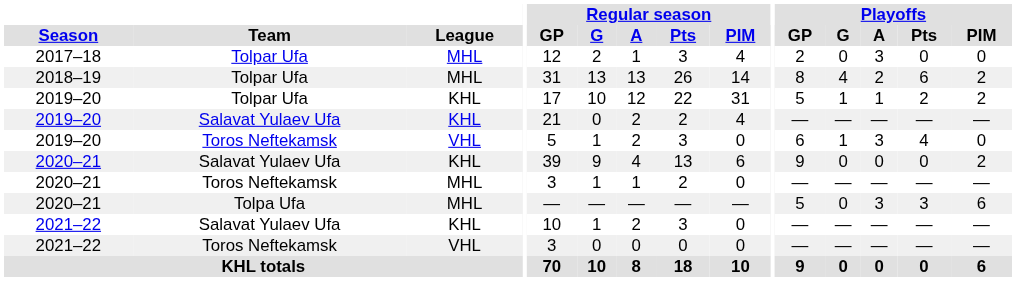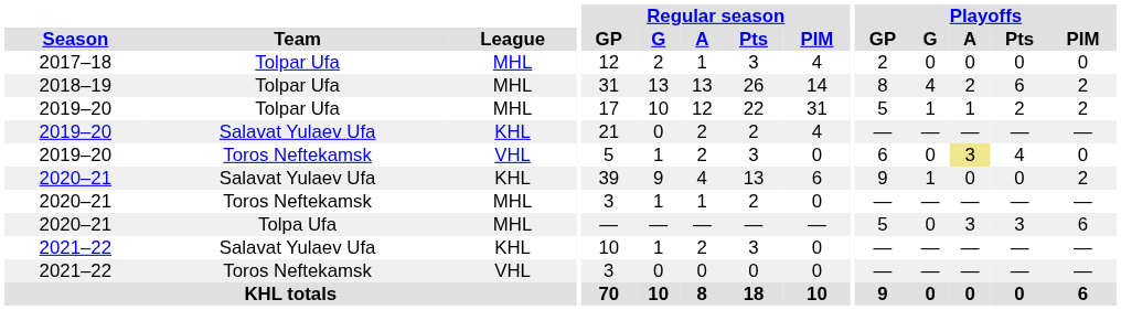 <table border="0" cellpadding="1" cellspacing="0" style="text-align:center; width:60em">
 <tr bgcolor="#e0e0e0">
 <th colspan="3" bgcolor="#ffffff"></th>
 <th rowspan="99" bgcolor="#ffffff"></th>
 <th colspan="5"><a href='#'>Regular season</a></th>
 <th rowspan="99" bgcolor="#ffffff"></th>
 <th colspan="5"><a href='#'>Playoffs</a></th>
 </tr>
 <tr bgcolor="#e0e0e0">
 <th><a href='#'>Season</a></th>
 <th>Team</th>
 <th>League</th>
 <th>GP</th>
 <th><a href='#'>G</a></th>
 <th><a href='#'>A</a></th>
 <th><a href='#'>Pts</a></th>
 <th><a href='#'>PIM</a></th>
 <th>GP</th>
 <th>G</th>
 <th>A</th>
 <th>Pts</th>
 <th>PIM</th>
 </tr>
 <tr>
 <td>2017–18</td>
 <td><a href='#'>Tolpar Ufa</a></td>
 <td><a href='#'>MHL</a></td>
 <td>12</td>
 <td>2</td>
 <td>1</td>
 <td>3</td>
 <td>4</td>
 <td>2</td>
 <td>0</td>
-<td>3</td>
+<td>0</td>
 <td>0</td>
 <td>0</td>
 </tr>
 <tr bgcolor="#f0f0f0">
 <td>2018–19</td>
 <td>Tolpar Ufa</td>
 <td>MHL</td>
 <td>31</td>
 <td>13</td>
 <td>13</td>
 <td>26</td>
 <td>14</td>
 <td>8</td>
 <td>4</td>
 <td>2</td>
 <td>6</td>
 <td>2</td>
 </tr>
 <tr>
 <td>2019–20</td>
 <td>Tolpar Ufa</td>
-<td>KHL</td>
+<td>MHL</td>
 <td>17</td>
 <td>10</td>
 <td>12</td>
 <td>22</td>
 <td>31</td>
 <td>5</td>
 <td>1</td>
 <td>1</td>
 <td>2</td>
 <td>2</td>
 </tr>
 <tr bgcolor="#f0f0f0">
 <td><a href='#'>2019–20</a></td>
 <td><a href='#'>Salavat Yulaev Ufa</a></td>
 <td><a href='#'>KHL</a></td>
 <td>21</td>
 <td>0</td>
 <td>2</td>
 <td>2</td>
 <td>4</td>
 <td>—</td>
 <td>—</td>
 <td>—</td>
 <td>—</td>
 <td>—</td>
 </tr>
 <tr>
 <td>2019–20</td>
 <td><a href='#'>Toros Neftekamsk</a></td>
 <td><a href='#'>VHL</a></td>
 <td>5</td>
 <td>1</td>
 <td>2</td>
 <td>3</td>
 <td>0</td>
 <td>6</td>
-<td>1</td>
-<td>3</td>
+<td>0</td>
+<td style="background: khaki;">3</td>
 <td>4</td>
 <td>0</td>
 </tr>
 <tr bgcolor="#f0f0f0">
 <td><a href='#'>2020–21</a></td>
 <td>Salavat Yulaev Ufa</td>
 <td>KHL</td>
 <td>39</td>
 <td>9</td>
 <td>4</td>
 <td>13</td>
 <td>6</td>
 <td>9</td>
-<td>0</td>
+<td>1</td>
 <td>0</td>
 <td>0</td>
 <td>2</td>
 </tr>
 <tr>
 <td>2020–21</td>
 <td>Toros Neftekamsk</td>
 <td>MHL</td>
 <td>3</td>
 <td>1</td>
 <td>1</td>
 <td>2</td>
 <td>0</td>
 <td>—</td>
 <td>—</td>
 <td>—</td>
 <td>—</td>
 <td>—</td>
 </tr>
 <tr bgcolor="#f0f0f0">
 <td>2020–21</td>
 <td>Tolpa Ufa</td>
 <td>MHL</td>
 <td>—</td>
 <td>—</td>
 <td>—</td>
 <td>—</td>
 <td>—</td>
 <td>5</td>
 <td>0</td>
 <td>3</td>
 <td>3</td>
 <td>6</td>
 </tr>
 <tr>
 <td><a href='#'>2021–22</a></td>
 <td>Salavat Yulaev Ufa</td>
 <td>KHL</td>
 <td>10</td>
 <td>1</td>
 <td>2</td>
 <td>3</td>
 <td>0</td>
 <td>—</td>
 <td>—</td>
 <td>—</td>
 <td>—</td>
 <td>—</td>
 </tr>
 <tr bgcolor="#f0f0f0">
 <td>2021–22</td>
 <td>Toros Neftekamsk</td>
 <td>VHL</td>
 <td>3</td>
 <td>0</td>
 <td>0</td>
 <td>0</td>
 <td>0</td>
 <td>—</td>
 <td>—</td>
 <td>—</td>
 <td>—</td>
 <td>—</td>
 </tr>
 <tr bgcolor="#e0e0e0">
 <th colspan="3">KHL totals</th>
 <th>70</th>
 <th>10</th>
 <th>8</th>
 <th>18</th>
 <th>10</th>
 <th>9</th>
 <th>0</th>
 <th>0</th>
 <th>0</th>
 <th>6</th>
 </tr>
 </table>
